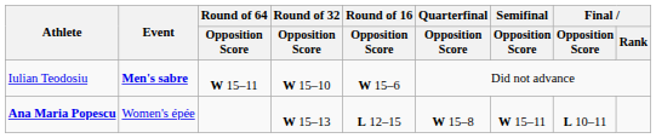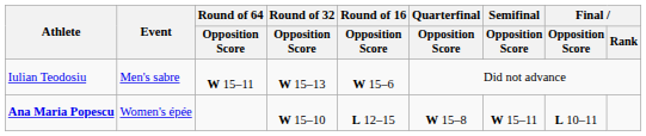 <table class="wikitable" style="font-size:90%">
 <tr>
 <th rowspan="2">Athlete</th>
 <th rowspan="2">Event</th>
 <th>Round of 64</th>
 <th>Round of 32</th>
 <th>Round of 16</th>
 <th>Quarterfinal</th>
 <th>Semifinal</th>
 <th colspan=2>Final / </th>
 </tr>
 <tr style="font-size:95%">
 <th>Opposition <br> Score</th>
 <th>Opposition <br> Score</th>
 <th>Opposition <br> Score</th>
 <th>Opposition <br> Score</th>
 <th>Opposition <br> Score</th>
 <th>Opposition <br> Score</th>
 <th>Rank</th>
 </tr>
 <tr align=center>
 <td align=left><a href='#'>Iulian Teodosiu</a></td>
-<td align=left><strong><a href='#'>Men's sabre</a></strong></td>
+<td align=left><a href='#'>Men's sabre</a></td>
 <td><br><strong>W</strong> 15–11</td>
-<td> <br> <strong>W</strong> 15–10</td>
+<td> <br><strong>W</strong> 15–13</td>
 <td> <br> <strong>W</strong> 15–6</td>
 <td colspan=4>Did not advance</td>
 </tr>
 <tr align=center>
 <td align=left><strong><a href='#'>Ana Maria Popescu</a></strong></td>
 <td align=left><a href='#'>Women's épée</a></td>
 <td></td>
-<td> <br><strong>W</strong> 15–13</td>
+<td> <br> <strong>W</strong> 15–10</td>
 <td><br><strong>L</strong> 12–15</td>
 <td> <br> <strong>W</strong> 15–8</td>
 <td> <br> <strong>W</strong> 15–11</td>
 <td> <br> <strong>L</strong> 10–11</td>
 <td></td>
 </tr>
 </table>
